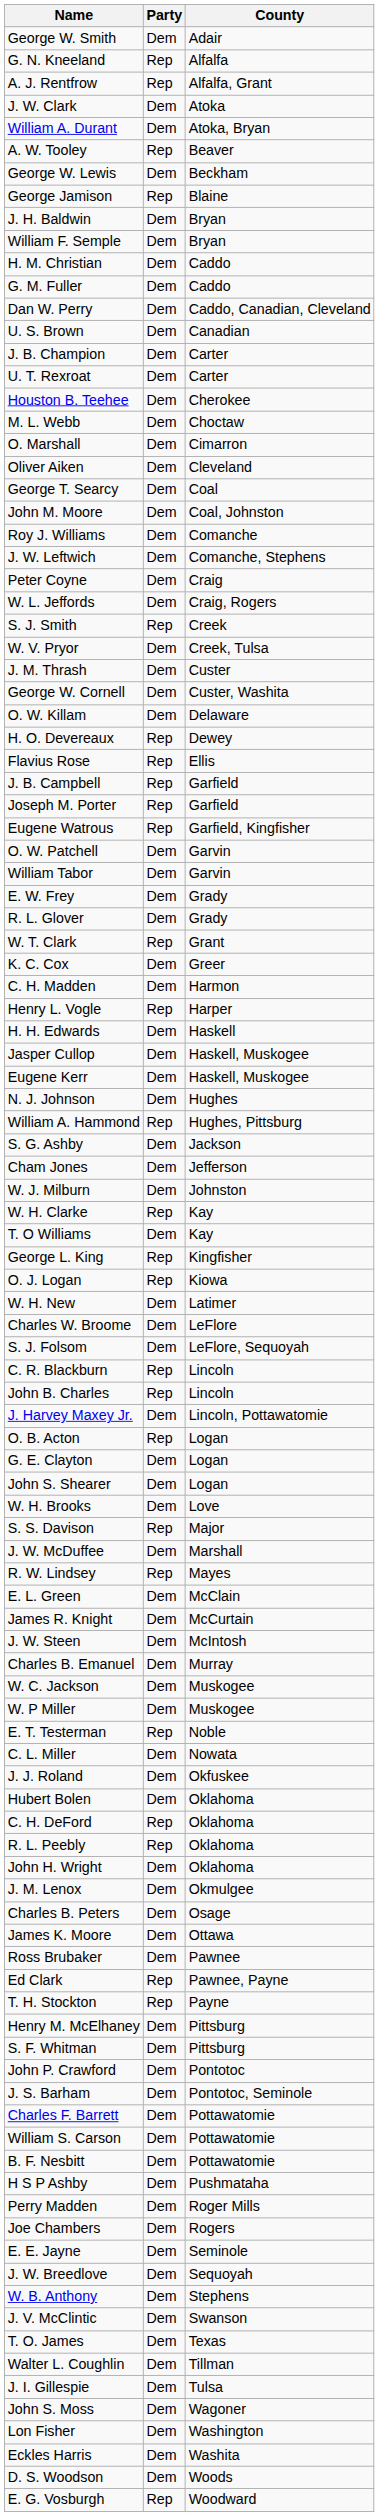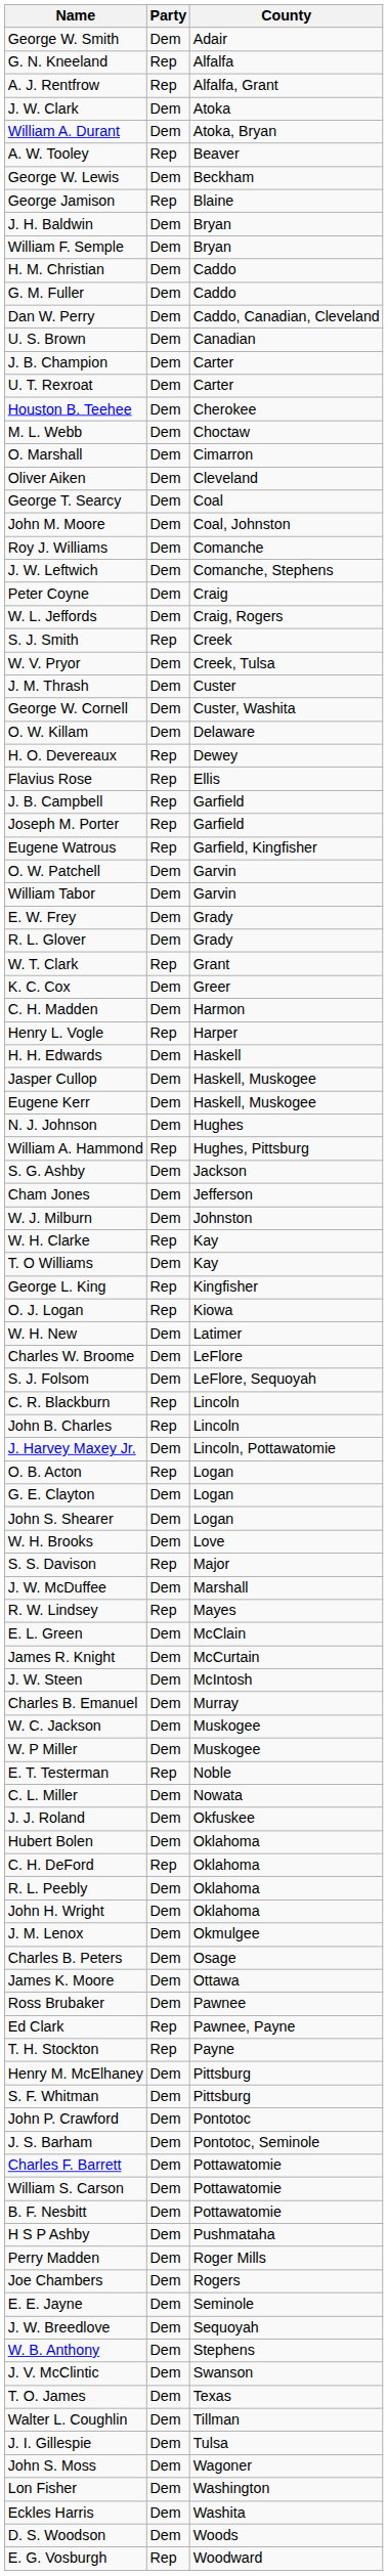 <table class="wikitable sortable">
 <tr>
 <th>Name</th>
 <th>Party</th>
 <th>County</th>
 </tr>
 <tr>
 <td>George W. Smith</td>
 <td>Dem</td>
 <td>Adair</td>
 </tr>
 <tr>
 <td>G. N. Kneeland</td>
 <td>Rep</td>
 <td>Alfalfa</td>
 </tr>
 <tr>
 <td>A. J. Rentfrow</td>
 <td>Rep</td>
 <td>Alfalfa, Grant</td>
 </tr>
 <tr>
 <td>J. W. Clark</td>
 <td>Dem</td>
 <td>Atoka</td>
 </tr>
 <tr>
 <td><a href='#'>William A. Durant</a></td>
 <td>Dem</td>
 <td>Atoka, Bryan</td>
 </tr>
 <tr>
 <td>A. W. Tooley</td>
 <td>Rep</td>
 <td>Beaver</td>
 </tr>
 <tr>
 <td>George W. Lewis</td>
 <td>Dem</td>
 <td>Beckham</td>
 </tr>
 <tr>
 <td>George Jamison</td>
 <td>Rep</td>
 <td>Blaine</td>
 </tr>
 <tr>
 <td>J. H. Baldwin</td>
 <td>Dem</td>
 <td>Bryan</td>
 </tr>
 <tr>
 <td>William F. Semple</td>
 <td>Dem</td>
 <td>Bryan</td>
 </tr>
 <tr>
 <td>H. M. Christian</td>
 <td>Dem</td>
 <td>Caddo</td>
 </tr>
 <tr>
 <td>G. M. Fuller</td>
 <td>Dem</td>
 <td>Caddo</td>
 </tr>
 <tr>
 <td>Dan W. Perry</td>
 <td>Dem</td>
 <td>Caddo, Canadian, Cleveland</td>
 </tr>
 <tr>
 <td>U. S. Brown</td>
 <td>Dem</td>
 <td>Canadian</td>
 </tr>
 <tr>
 <td>J. B. Champion</td>
 <td>Dem</td>
 <td>Carter</td>
 </tr>
 <tr>
 <td>U. T. Rexroat</td>
 <td>Dem</td>
 <td>Carter</td>
 </tr>
 <tr>
 <td><a href='#'>Houston B. Teehee</a></td>
 <td>Dem</td>
 <td>Cherokee</td>
 </tr>
 <tr>
 <td>M. L. Webb</td>
 <td>Dem</td>
 <td>Choctaw</td>
 </tr>
 <tr>
 <td>O. Marshall</td>
 <td>Dem</td>
 <td>Cimarron</td>
 </tr>
 <tr>
 <td>Oliver Aiken</td>
 <td>Dem</td>
 <td>Cleveland</td>
 </tr>
 <tr>
 <td>George T. Searcy</td>
 <td>Dem</td>
 <td>Coal</td>
 </tr>
 <tr>
 <td>John M. Moore</td>
 <td>Dem</td>
 <td>Coal, Johnston</td>
 </tr>
 <tr>
 <td>Roy J. Williams</td>
 <td>Dem</td>
 <td>Comanche</td>
 </tr>
 <tr>
 <td>J. W. Leftwich</td>
 <td>Dem</td>
 <td>Comanche, Stephens</td>
 </tr>
 <tr>
 <td>Peter Coyne</td>
 <td>Dem</td>
 <td>Craig</td>
 </tr>
 <tr>
 <td>W. L. Jeffords</td>
 <td>Dem</td>
 <td>Craig, Rogers</td>
 </tr>
 <tr>
 <td>S. J. Smith</td>
 <td>Rep</td>
 <td>Creek</td>
 </tr>
 <tr>
 <td>W. V. Pryor</td>
 <td>Dem</td>
 <td>Creek, Tulsa</td>
 </tr>
 <tr>
 <td>J. M. Thrash</td>
 <td>Dem</td>
 <td>Custer</td>
 </tr>
 <tr>
 <td>George W. Cornell</td>
 <td>Dem</td>
 <td>Custer, Washita</td>
 </tr>
 <tr>
 <td>O. W. Killam</td>
 <td>Dem</td>
 <td>Delaware</td>
 </tr>
 <tr>
 <td>H. O. Devereaux</td>
 <td>Rep</td>
 <td>Dewey</td>
 </tr>
 <tr>
 <td>Flavius Rose</td>
 <td>Rep</td>
 <td>Ellis</td>
 </tr>
 <tr>
 <td>J. B. Campbell</td>
 <td>Rep</td>
 <td>Garfield</td>
 </tr>
 <tr>
 <td>Joseph M. Porter</td>
 <td>Rep</td>
 <td>Garfield</td>
 </tr>
 <tr>
 <td>Eugene Watrous</td>
 <td>Rep</td>
 <td>Garfield, Kingfisher</td>
 </tr>
 <tr>
 <td>O. W. Patchell</td>
 <td>Dem</td>
 <td>Garvin</td>
 </tr>
 <tr>
 <td>William Tabor</td>
 <td>Dem</td>
 <td>Garvin</td>
 </tr>
 <tr>
 <td>E. W. Frey</td>
 <td>Dem</td>
 <td>Grady</td>
 </tr>
 <tr>
 <td>R. L. Glover</td>
 <td>Dem</td>
 <td>Grady</td>
 </tr>
 <tr>
 <td>W. T. Clark</td>
 <td>Rep</td>
 <td>Grant</td>
 </tr>
 <tr>
 <td>K. C. Cox</td>
 <td>Dem</td>
 <td>Greer</td>
 </tr>
 <tr>
 <td>C. H. Madden</td>
 <td>Dem</td>
 <td>Harmon</td>
 </tr>
 <tr>
 <td>Henry L. Vogle</td>
 <td>Rep</td>
 <td>Harper</td>
 </tr>
 <tr>
 <td>H. H. Edwards</td>
 <td>Dem</td>
 <td>Haskell</td>
 </tr>
 <tr>
 <td>Jasper Cullop</td>
 <td>Dem</td>
 <td>Haskell, Muskogee</td>
 </tr>
 <tr>
 <td>Eugene Kerr</td>
 <td>Dem</td>
 <td>Haskell, Muskogee</td>
 </tr>
 <tr>
 <td>N. J. Johnson</td>
 <td>Dem</td>
 <td>Hughes</td>
 </tr>
 <tr>
 <td>William A. Hammond</td>
 <td>Rep</td>
 <td>Hughes, Pittsburg</td>
 </tr>
 <tr>
 <td>S. G. Ashby</td>
 <td>Dem</td>
 <td>Jackson</td>
 </tr>
 <tr>
 <td>Cham Jones</td>
 <td>Dem</td>
 <td>Jefferson</td>
 </tr>
 <tr>
 <td>W. J. Milburn</td>
 <td>Dem</td>
 <td>Johnston</td>
 </tr>
 <tr>
 <td>W. H. Clarke</td>
 <td>Rep</td>
 <td>Kay</td>
 </tr>
 <tr>
 <td>T. O Williams</td>
 <td>Dem</td>
 <td>Kay</td>
 </tr>
 <tr>
 <td>George L. King</td>
 <td>Rep</td>
 <td>Kingfisher</td>
 </tr>
 <tr>
 <td>O. J. Logan</td>
 <td>Rep</td>
 <td>Kiowa</td>
 </tr>
 <tr>
 <td>W. H. New</td>
 <td>Dem</td>
 <td>Latimer</td>
 </tr>
 <tr>
 <td>Charles W. Broome</td>
 <td>Dem</td>
 <td>LeFlore</td>
 </tr>
 <tr>
 <td>S. J. Folsom</td>
 <td>Dem</td>
 <td>LeFlore, Sequoyah</td>
 </tr>
 <tr>
 <td>C. R. Blackburn</td>
 <td>Rep</td>
 <td>Lincoln</td>
 </tr>
 <tr>
 <td>John B. Charles</td>
 <td>Rep</td>
 <td>Lincoln</td>
 </tr>
 <tr>
 <td><a href='#'>J. Harvey Maxey Jr.</a></td>
 <td>Dem</td>
 <td>Lincoln, Pottawatomie</td>
 </tr>
 <tr>
 <td>O. B. Acton</td>
 <td>Rep</td>
 <td>Logan</td>
 </tr>
 <tr>
 <td>G. E. Clayton</td>
 <td>Dem</td>
 <td>Logan</td>
 </tr>
 <tr>
 <td>John S. Shearer</td>
 <td>Dem</td>
 <td>Logan</td>
 </tr>
 <tr>
 <td>W. H. Brooks</td>
 <td>Dem</td>
 <td>Love</td>
 </tr>
 <tr>
 <td>S. S. Davison</td>
 <td>Rep</td>
 <td>Major</td>
 </tr>
 <tr>
 <td>J. W. McDuffee</td>
 <td>Dem</td>
 <td>Marshall</td>
 </tr>
 <tr>
 <td>R. W. Lindsey</td>
 <td>Rep</td>
 <td>Mayes</td>
 </tr>
 <tr>
 <td>E. L. Green</td>
 <td>Dem</td>
 <td>McClain</td>
 </tr>
 <tr>
 <td>James R. Knight</td>
 <td>Dem</td>
 <td>McCurtain</td>
 </tr>
 <tr>
 <td>J. W. Steen</td>
 <td>Dem</td>
 <td>McIntosh</td>
 </tr>
 <tr>
 <td>Charles B. Emanuel</td>
 <td>Dem</td>
 <td>Murray</td>
 </tr>
 <tr>
 <td>W. C. Jackson</td>
 <td>Dem</td>
 <td>Muskogee</td>
 </tr>
 <tr>
 <td>W. P Miller</td>
 <td>Dem</td>
 <td>Muskogee</td>
 </tr>
 <tr>
 <td>E. T. Testerman</td>
 <td>Rep</td>
 <td>Noble</td>
 </tr>
 <tr>
 <td>C. L. Miller</td>
 <td>Dem</td>
 <td>Nowata</td>
 </tr>
 <tr>
 <td>J. J. Roland</td>
 <td>Dem</td>
 <td>Okfuskee</td>
 </tr>
 <tr>
 <td>Hubert Bolen</td>
 <td>Dem</td>
 <td>Oklahoma</td>
 </tr>
 <tr>
 <td>C. H. DeFord</td>
 <td>Rep</td>
 <td>Oklahoma</td>
 </tr>
 <tr>
 <td>R. L. Peebly</td>
-<td>Rep</td>
+<td>Dem</td>
 <td>Oklahoma</td>
 </tr>
 <tr>
 <td>John H. Wright</td>
 <td>Dem</td>
 <td>Oklahoma</td>
 </tr>
 <tr>
 <td>J. M. Lenox</td>
 <td>Dem</td>
 <td>Okmulgee</td>
 </tr>
 <tr>
 <td>Charles B. Peters</td>
 <td>Dem</td>
 <td>Osage</td>
 </tr>
 <tr>
 <td>James K. Moore</td>
 <td>Dem</td>
 <td>Ottawa</td>
 </tr>
 <tr>
 <td>Ross Brubaker</td>
 <td>Dem</td>
 <td>Pawnee</td>
 </tr>
 <tr>
 <td>Ed Clark</td>
 <td>Rep</td>
 <td>Pawnee, Payne</td>
 </tr>
 <tr>
 <td>T. H. Stockton</td>
 <td>Rep</td>
 <td>Payne</td>
 </tr>
 <tr>
 <td>Henry M. McElhaney</td>
 <td>Dem</td>
 <td>Pittsburg</td>
 </tr>
 <tr>
 <td>S. F. Whitman</td>
 <td>Dem</td>
 <td>Pittsburg</td>
 </tr>
 <tr>
 <td>John P. Crawford</td>
 <td>Dem</td>
 <td>Pontotoc</td>
 </tr>
 <tr>
 <td>J. S. Barham</td>
 <td>Dem</td>
 <td>Pontotoc, Seminole</td>
 </tr>
 <tr>
 <td><a href='#'>Charles F. Barrett</a></td>
 <td>Dem</td>
 <td>Pottawatomie</td>
 </tr>
 <tr>
 <td>William S. Carson</td>
 <td>Dem</td>
 <td>Pottawatomie</td>
 </tr>
 <tr>
 <td>B. F. Nesbitt</td>
 <td>Dem</td>
 <td>Pottawatomie</td>
 </tr>
 <tr>
 <td>H S P Ashby</td>
 <td>Dem</td>
 <td>Pushmataha</td>
 </tr>
 <tr>
 <td>Perry Madden</td>
 <td>Dem</td>
 <td>Roger Mills</td>
 </tr>
 <tr>
 <td>Joe Chambers</td>
 <td>Dem</td>
 <td>Rogers</td>
 </tr>
 <tr>
 <td>E. E. Jayne</td>
 <td>Dem</td>
 <td>Seminole</td>
 </tr>
 <tr>
 <td>J. W. Breedlove</td>
 <td>Dem</td>
 <td>Sequoyah</td>
 </tr>
 <tr>
 <td><a href='#'>W. B. Anthony</a></td>
 <td>Dem</td>
 <td>Stephens</td>
 </tr>
 <tr>
 <td>J. V. McClintic</td>
 <td>Dem</td>
 <td>Swanson</td>
 </tr>
 <tr>
 <td>T. O. James</td>
 <td>Dem</td>
 <td>Texas</td>
 </tr>
 <tr>
 <td>Walter L. Coughlin</td>
 <td>Dem</td>
 <td>Tillman</td>
 </tr>
 <tr>
 <td>J. I. Gillespie</td>
 <td>Dem</td>
 <td>Tulsa</td>
 </tr>
 <tr>
 <td>John S. Moss</td>
 <td>Dem</td>
 <td>Wagoner</td>
 </tr>
 <tr>
 <td>Lon Fisher</td>
 <td>Dem</td>
 <td>Washington</td>
 </tr>
 <tr>
 <td>Eckles Harris</td>
 <td>Dem</td>
 <td>Washita</td>
 </tr>
 <tr>
 <td>D. S. Woodson</td>
 <td>Dem</td>
 <td>Woods</td>
 </tr>
 <tr>
 <td>E. G. Vosburgh</td>
 <td>Rep</td>
 <td>Woodward</td>
 </tr>
 </table>
